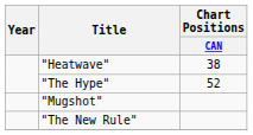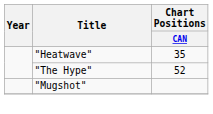 <table class="wikitable">
 <tr>
 <th rowspan="2">Year</th>
 <th width="155" rowspan="2">Title</th>
 <th colspan="1">Chart<br>Positions</th>
 </tr>
 <tr>
 <th width="26"><small><a href='#'>CAN</a></small></th>
 </tr>
 <tr>
 <td rowspan="2"></td>
 <td>"Heatwave"</td>
-<td align="center">38</td>
+<td align="center">35</td>
 </tr>
 <tr>
 <td>"The Hype"</td>
 <td align="center">52</td>
 </tr>
 <tr>
 <td rowspan="1"></td>
 <td>"Mugshot"</td>
 <td align="center"></td>
 </tr>
 <tr>
-<td rowspan="1"></td>
-<td>"The New Rule"</td>
-<td align="center"></td>
-</tr>
-<tr>
 </tr>
 </table>
